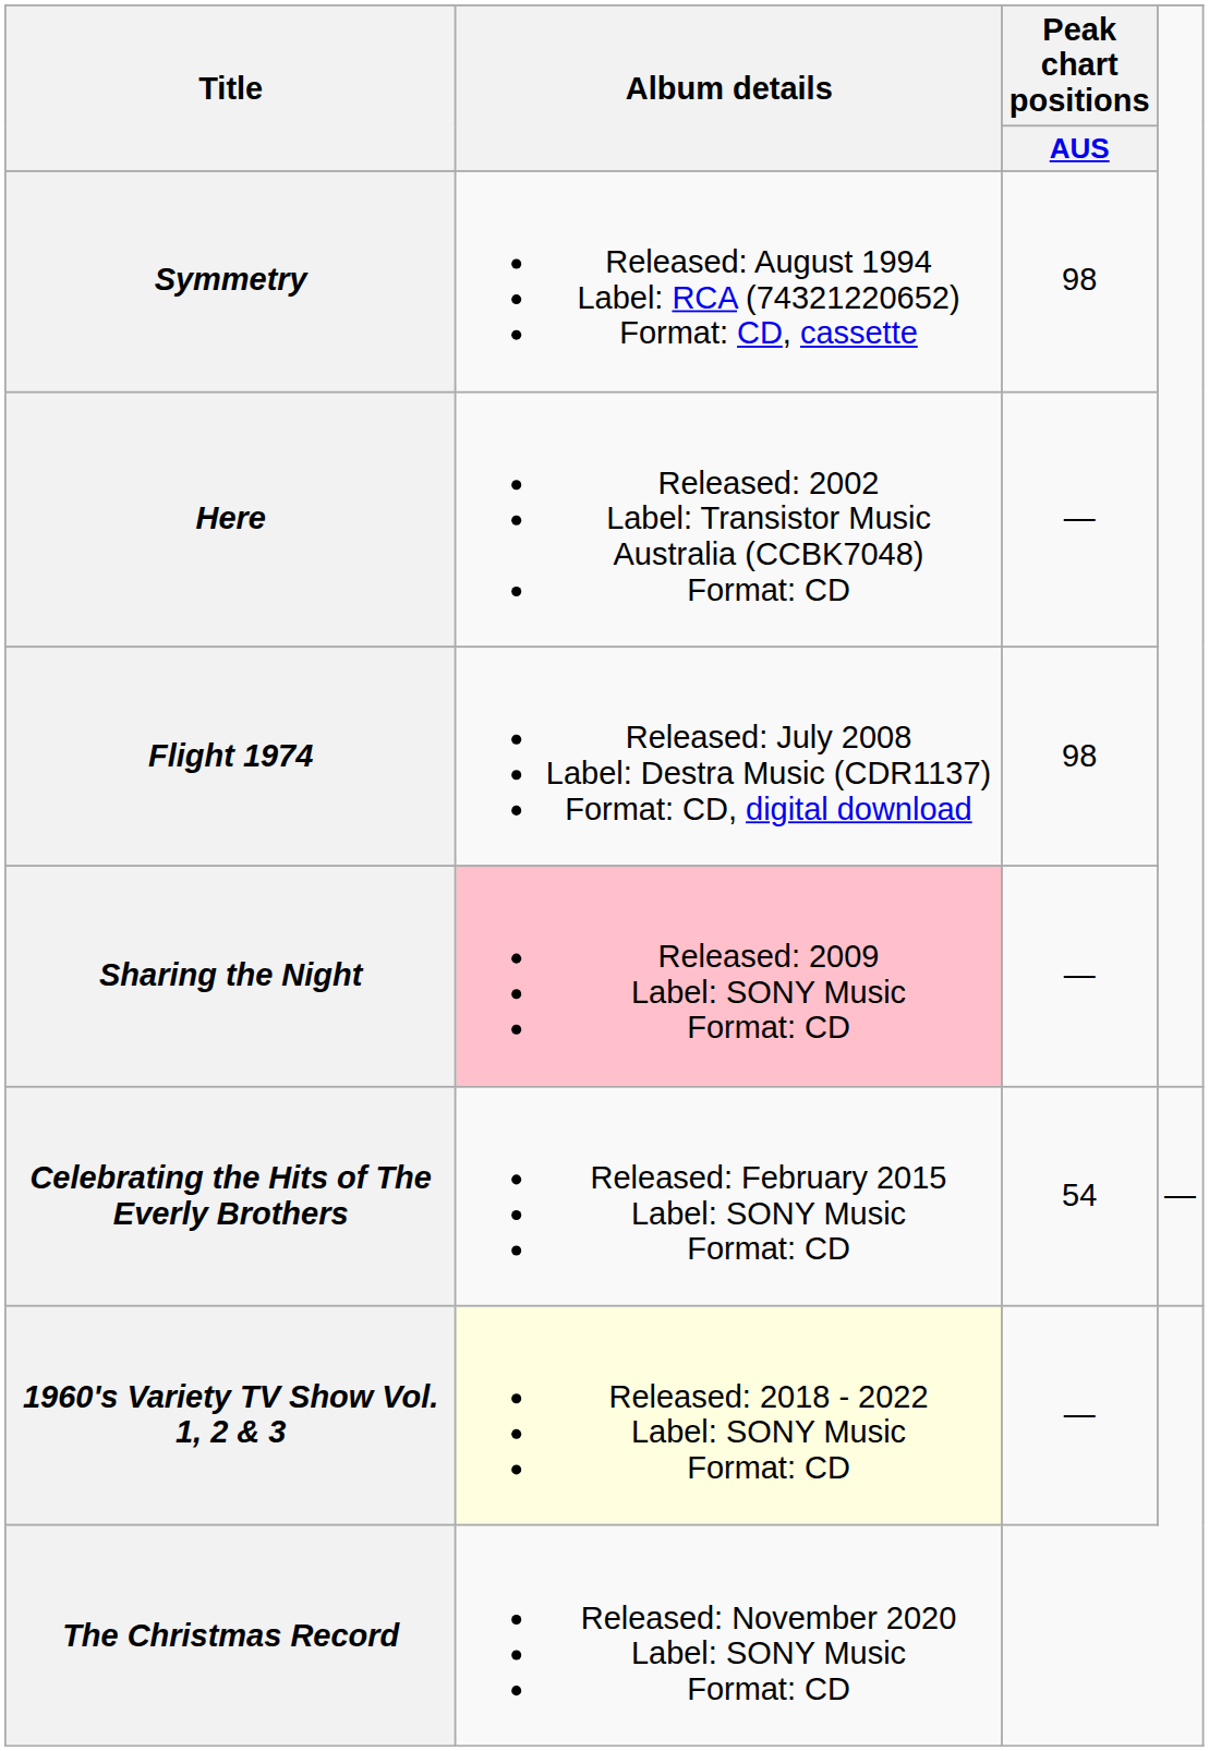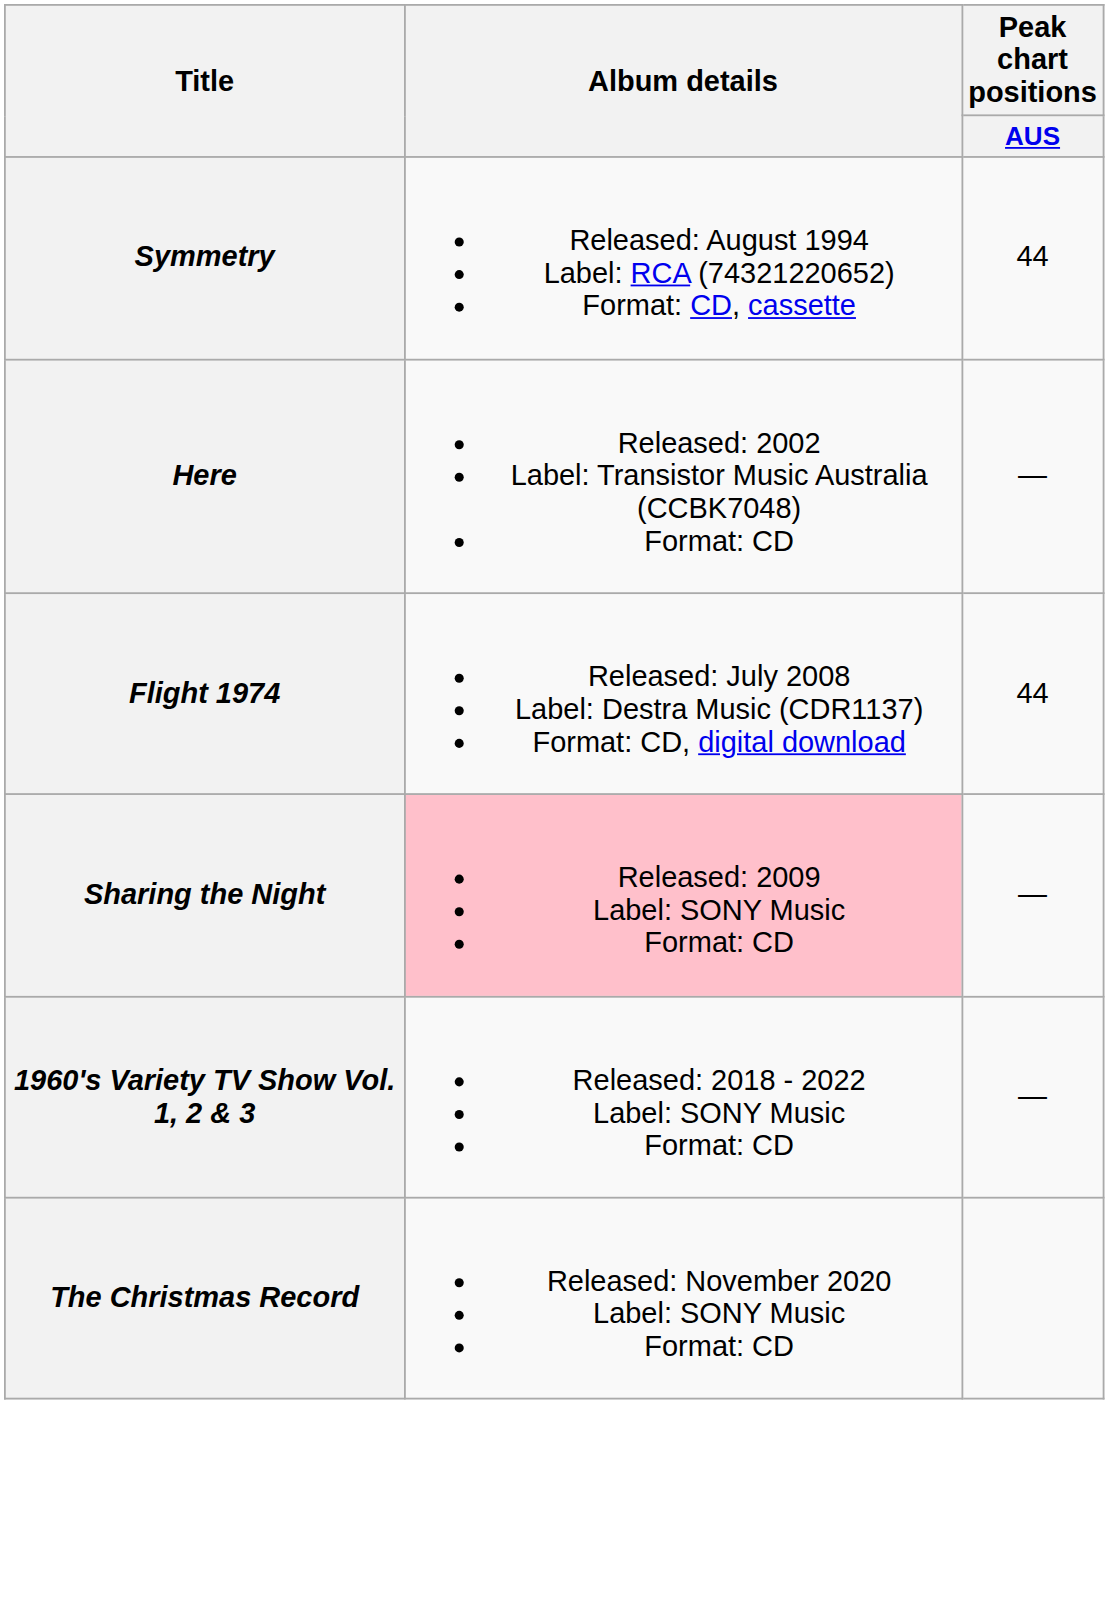 <table class="wikitable plainrowheaders" style="text-align:center;">
 <tr>
 <th scope="col" rowspan="2">Title</th>
 <th scope="col" rowspan="2">Album details</th>
 <th scope="col" colspan="1">Peak chart positions</th>
 </tr>
 <tr>
 <th scope="col" style="width:3em;font-size:90%;"><a href='#'>AUS</a><br></th>
 </tr>
 <tr>
 <th scope="row"><em>Symmetry</em></th>
 <td><br><ul><li>Released: August 1994</li><li>Label: <a href='#'>RCA</a> (74321220652)</li><li>Format: <a href='#'>CD</a>, <a href='#'>cassette</a></li></ul></td>
-<td>98</td>
+<td>44</td>
 </tr>
 <tr>
 <th scope="row"><em>Here</em></th>
 <td><br><ul><li>Released: 2002</li><li>Label: Transistor Music Australia (CCBK7048)</li><li>Format: CD</li></ul></td>
 <td>—</td>
 </tr>
 <tr>
 <th scope="row"><em>Flight 1974</em></th>
 <td><br><ul><li>Released: July 2008</li><li>Label: Destra Music (CDR1137)</li><li>Format: CD, <a href='#'>digital download</a></li></ul></td>
-<td>98</td>
+<td>44</td>
 </tr>
 <tr>
 <th scope="row"><em>Sharing the Night</em></th>
 <td style="background: pink;"><br><ul><li>Released: 2009</li><li>Label: SONY Music</li><li>Format: CD</li></ul></td>
 <td>—</td>
 </tr>
 <tr>
-<th scope="row"><em>Celebrating the Hits of The Everly Brothers</em></th>
-<td><br><ul><li>Released: February 2015</li><li>Label: SONY Music</li><li>Format: CD</li></ul></td>
-<td>54</td>
-<td>—</td>
-</tr>
-<tr>
 <th scope="row"><em>1960's Variety TV Show Vol. 1, 2 & 3</em></th>
-<td style="background: lightyellow;"><br><ul><li>Released: 2018 - 2022</li><li>Label: SONY Music</li><li>Format: CD</li></ul></td>
+<td><br><ul><li>Released: 2018 - 2022</li><li>Label: SONY Music</li><li>Format: CD</li></ul></td>
 <td>—</td>
 </tr>
 <tr>
 <th scope="row"><em>The Christmas Record</em></th>
 <td><br><ul><li>Released: November 2020</li><li>Label: SONY Music</li><li>Format: CD</li></ul></td>
 </tr>
 </table>
